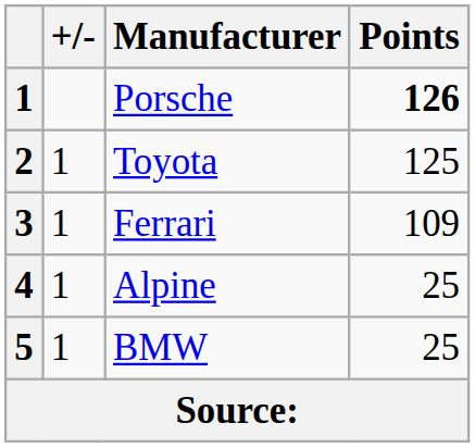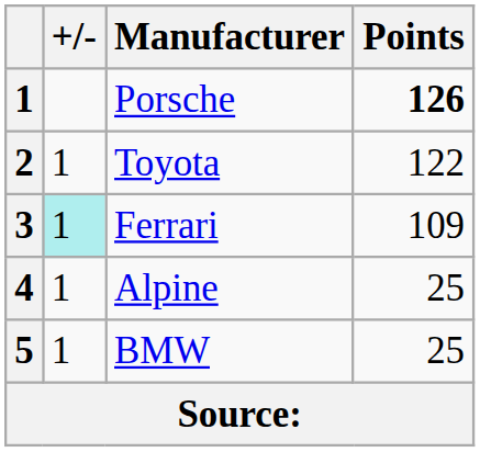 <table class="wikitable" style="font-size:95%;">
 <tr>
 <th></th>
 <th>+/-</th>
 <th>Manufacturer</th>
 <th>Points</th>
 </tr>
 <tr>
 <th>1</th>
 <td></td>
 <td> <a href='#'>Porsche</a></td>
 <td align="right"><strong>126</strong></td>
 </tr>
 <tr>
 <th>2</th>
 <td> 1</td>
 <td> <a href='#'>Toyota</a></td>
-<td align="right">125</td>
+<td align="right">122</td>
 </tr>
 <tr>
 <th>3</th>
-<td> 1</td>
+<td style="background: paleturquoise;"> 1</td>
 <td> <a href='#'>Ferrari</a></td>
 <td align="right">109</td>
 </tr>
 <tr>
 <th>4</th>
 <td> 1</td>
 <td> <a href='#'>Alpine</a></td>
 <td align="right">25</td>
 </tr>
 <tr>
 <th>5</th>
 <td> 1</td>
 <td> <a href='#'>BMW</a></td>
 <td align="right">25</td>
 </tr>
 <tr>
 <th colspan=4>Source:</th>
 </tr>
 </table>
